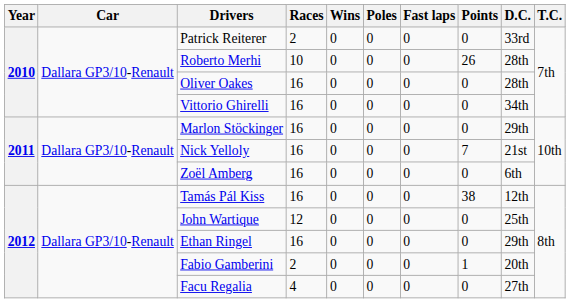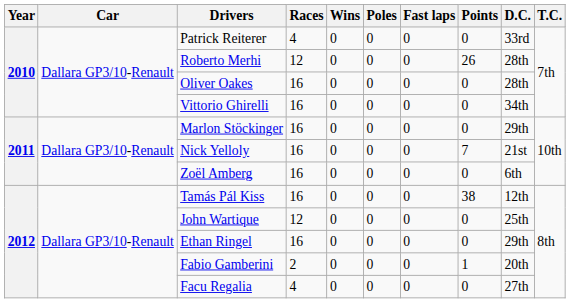 <table class="wikitable" style="font-size:95%">
 <tr>
 <th>Year</th>
 <th>Car</th>
 <th>Drivers</th>
 <th>Races</th>
 <th>Wins</th>
 <th>Poles</th>
 <th>Fast laps</th>
 <th>Points</th>
 <th>D.C.</th>
 <th>T.C.</th>
 </tr>
 <tr>
 <th rowspan="4"><a href='#'>2010</a></th>
 <td rowspan="4"><a href='#'>Dallara GP3/10</a>-<a href='#'>Renault</a></td>
 <td> Patrick Reiterer</td>
-<td>2</td>
+<td>4</td>
 <td>0</td>
 <td>0</td>
 <td>0</td>
 <td>0</td>
 <td>33rd</td>
 <td rowspan=4>7th</td>
 </tr>
 <tr>
 <td> <a href='#'>Roberto Merhi</a></td>
-<td>10</td>
+<td>12</td>
 <td>0</td>
 <td>0</td>
 <td>0</td>
 <td>26</td>
 <td>28th</td>
 </tr>
 <tr>
 <td> <a href='#'>Oliver Oakes</a></td>
 <td>16</td>
 <td>0</td>
 <td>0</td>
 <td>0</td>
 <td>0</td>
 <td>28th</td>
 </tr>
 <tr>
 <td> <a href='#'>Vittorio Ghirelli</a></td>
 <td>16</td>
 <td>0</td>
 <td>0</td>
 <td>0</td>
 <td>0</td>
 <td>34th</td>
 </tr>
 <tr>
 <th rowspan="3"><a href='#'>2011</a></th>
 <td rowspan="3"><a href='#'>Dallara GP3/10</a>-<a href='#'>Renault</a></td>
 <td> <a href='#'>Marlon Stöckinger</a></td>
 <td>16</td>
 <td>0</td>
 <td>0</td>
 <td>0</td>
 <td>0</td>
 <td>29th</td>
 <td rowspan=3>10th</td>
 </tr>
 <tr>
 <td> <a href='#'>Nick Yelloly</a></td>
 <td>16</td>
 <td>0</td>
 <td>0</td>
 <td>0</td>
 <td>7</td>
 <td>21st</td>
 </tr>
 <tr>
 <td> <a href='#'>Zoël Amberg</a></td>
 <td>16</td>
 <td>0</td>
 <td>0</td>
 <td>0</td>
 <td>0</td>
 <td>6th</td>
 </tr>
 <tr>
 <th rowspan="5"><a href='#'>2012</a></th>
 <td rowspan="5"><a href='#'>Dallara GP3/10</a>-<a href='#'>Renault</a></td>
 <td> <a href='#'>Tamás Pál Kiss</a></td>
 <td>16</td>
 <td>0</td>
 <td>0</td>
 <td>0</td>
 <td>38</td>
 <td>12th</td>
 <td rowspan=5>8th</td>
 </tr>
 <tr>
 <td> <a href='#'>John Wartique</a></td>
 <td>12</td>
 <td>0</td>
 <td>0</td>
 <td>0</td>
 <td>0</td>
 <td>25th</td>
 </tr>
 <tr>
 <td> <a href='#'>Ethan Ringel</a></td>
 <td>16</td>
 <td>0</td>
 <td>0</td>
 <td>0</td>
 <td>0</td>
 <td>29th</td>
 </tr>
 <tr>
 <td> <a href='#'>Fabio Gamberini</a></td>
 <td>2</td>
 <td>0</td>
 <td>0</td>
 <td>0</td>
 <td>1</td>
 <td>20th</td>
 </tr>
 <tr>
 <td> <a href='#'>Facu Regalia</a></td>
 <td>4</td>
 <td>0</td>
 <td>0</td>
 <td>0</td>
 <td>0</td>
 <td>27th</td>
 </tr>
 </table>
